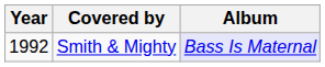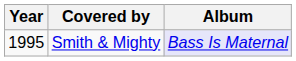 <table class="wikitable">
 <tr>
 <th>Year</th>
 <th>Covered by</th>
 <th>Album</th>
 </tr>
 <tr>
-<td>1992</td>
+<td>1995</td>
 <td><a href='#'>Smith & Mighty</a></td>
 <td style="background: lavender;"><em><a href='#'>Bass Is Maternal</a><strong><em><strong></td>
 </tr>
 </table>
